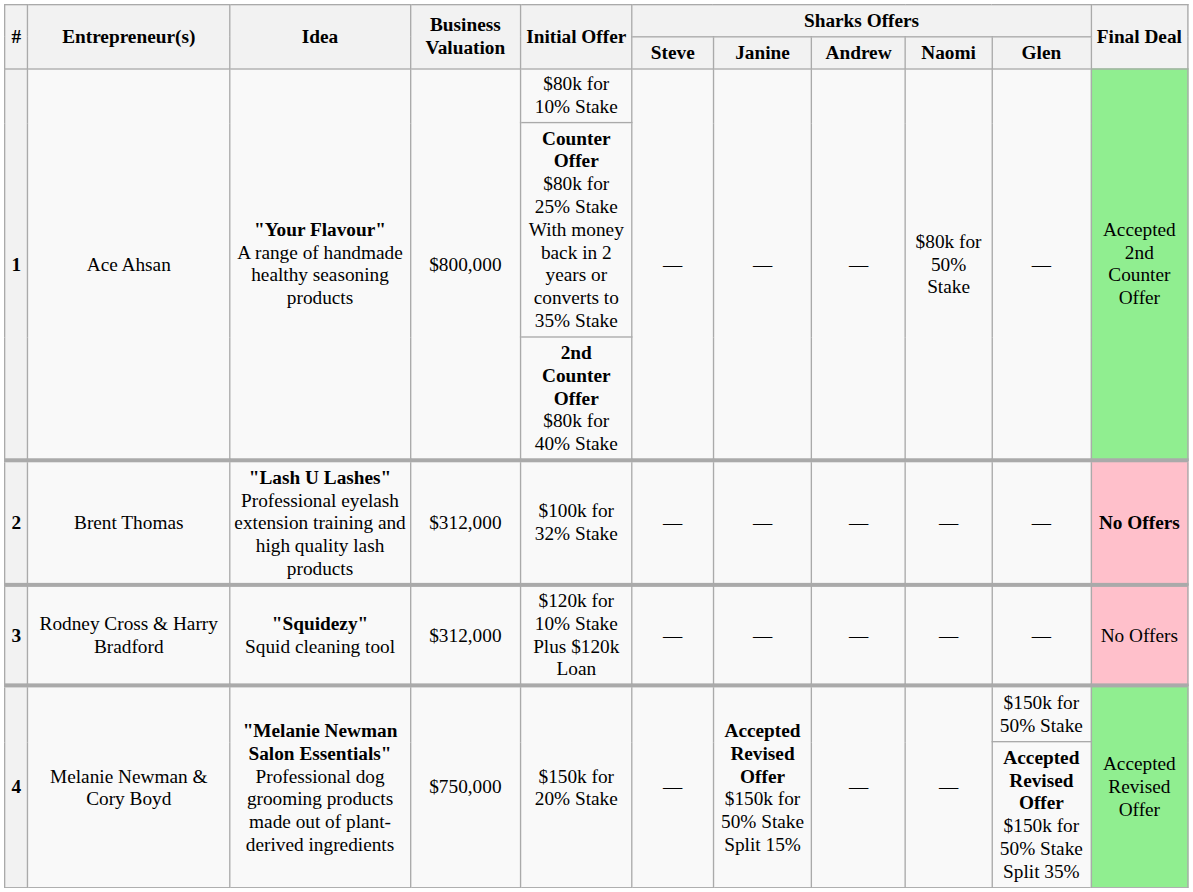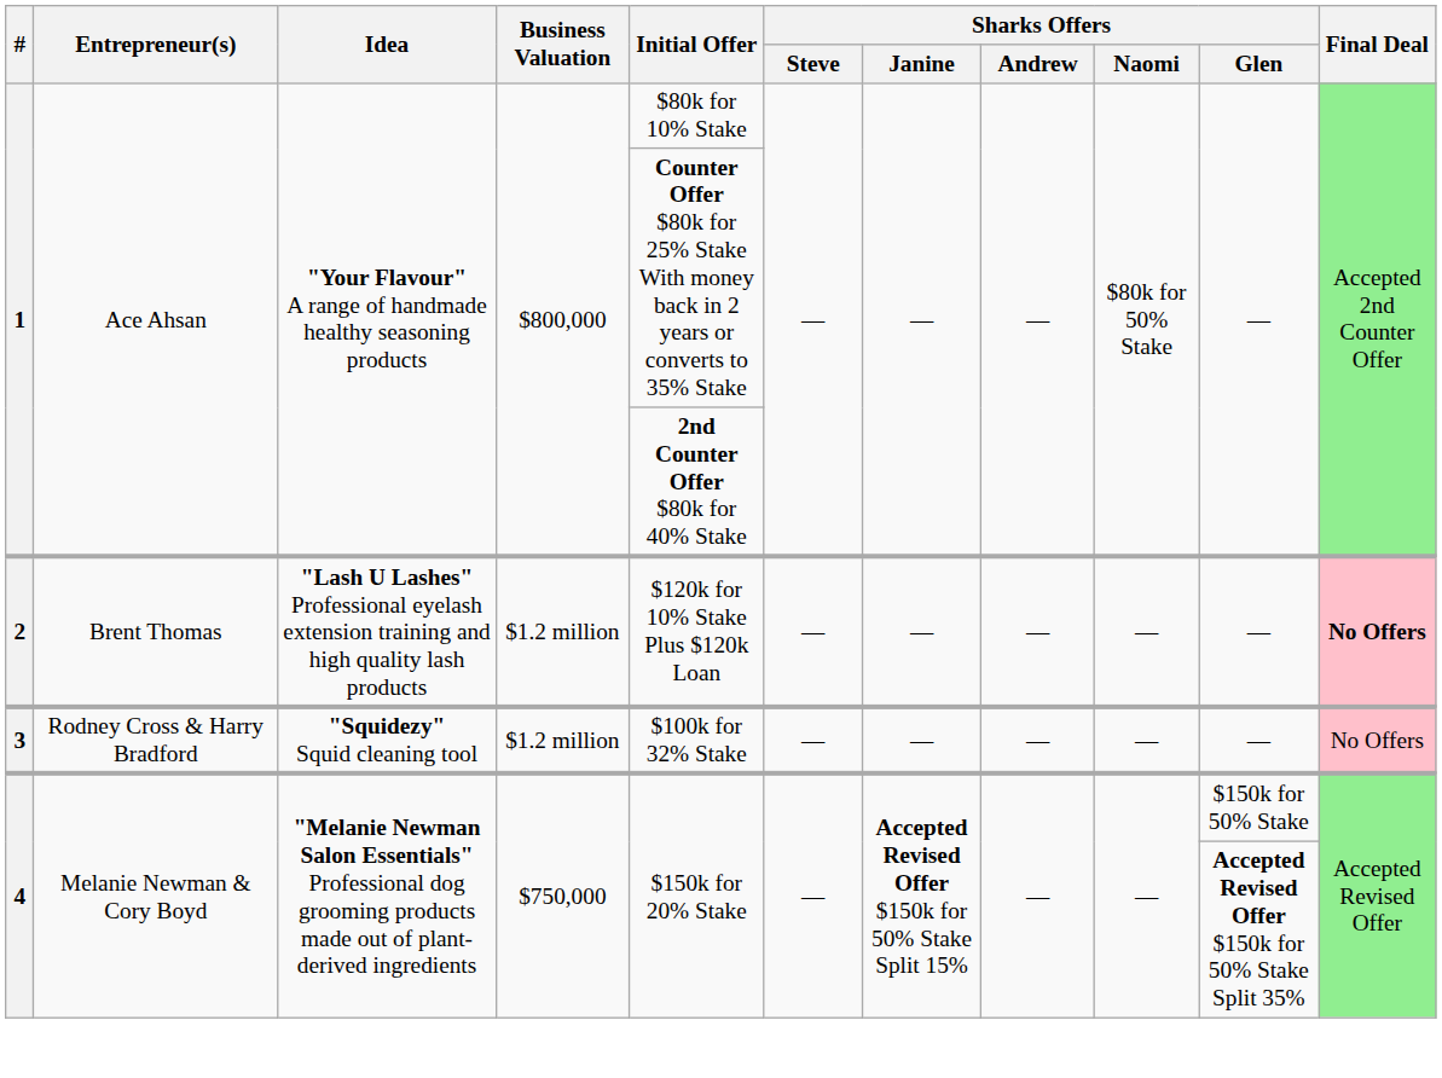 <table class="wikitable plainrowheaders" style="font-size:90%; text-align:center; width: 100%; margin-left: auto; margin-right: auto;">
 <tr>
 <th scope="col" bgcolor="lightgrey" rowspan="2" width="15" align="center">#</th>
 <th scope="col" bgcolor="lightgrey" rowspan="2" width="200" align="center">Entrepreneur(s)</th>
 <th scope="col" bgcolor="lightgrey" rowspan="2" width="200" align="center">Idea</th>
 <th scope="col" bgcolor="lightgrey" rowspan="2" width="95" align="center">Business Valuation</th>
 <th scope="col" bgcolor="lightgrey" rowspan="2" width="110" align="center">Initial Offer</th>
 <th scope="col" bgcolor="lightgrey" colspan="5">Sharks Offers</th>
 <th scope="col" bgcolor="lightgrey" rowspan="2" width="80" align="center">Final Deal</th>
 </tr>
 <tr>
 <th width="80" align="center"><strong>Steve</strong></th>
 <th width="80" align="center"><strong>Janine</strong></th>
 <th width="80" align="center"><strong>Andrew</strong></th>
 <th width="80" align="center"><strong>Naomi</strong></th>
 <th width="80" align="center"><strong>Glen</strong></th>
 </tr>
 <tr>
 <th rowspan="3">1</th>
 <td rowspan="3">Ace Ahsan</td>
 <td rowspan="3"><strong>"Your Flavour"</strong><br> A range of handmade healthy seasoning products</td>
 <td rowspan="3">$800,000</td>
 <td>$80k for 10% Stake</td>
 <td rowspan="3">—</td>
 <td rowspan="3">—</td>
 <td rowspan="3">—</td>
 <td rowspan="3">$80k for 50% Stake</td>
 <td rowspan="3">—</td>
 <td rowspan="3" bgcolor="lightgreen">Accepted 2nd Counter Offer</td>
 </tr>
 <tr>
 <td><strong>Counter Offer</strong><br>$80k for 25% Stake<br>With money back in 2 years or converts to 35% Stake</td>
 </tr>
 <tr>
 <td><strong>2nd Counter Offer</strong><br>$80k for 40% Stake</td>
 </tr>
 <tr>
 </tr>
 <tr style="border-top:3px solid #aaa;">
 <th>2</th>
 <td>Brent Thomas</td>
 <td><strong>"Lash U Lashes"</strong><br> Professional eyelash extension training and high quality lash products</td>
-<td>$312,000</td>
-<td>$100k for 32% Stake</td>
+<td>$1.2 million</td>
+<td>$120k for 10% Stake <br> Plus $120k Loan</td>
 <td>—</td>
 <td>—</td>
 <td>—</td>
 <td>—</td>
 <td>—</td>
 <td bgcolor="pink"><strong>No Offers</strong></td>
 </tr>
 <tr>
 </tr>
 <tr style="border-top:3px solid #aaa;">
 <th>3</th>
 <td>Rodney Cross & Harry Bradford</td>
 <td><strong>"Squidezy"</strong><br> Squid cleaning tool</td>
-<td>$312,000</td>
-<td>$120k for 10% Stake <br> Plus $120k Loan</td>
+<td>$1.2 million</td>
+<td>$100k for 32% Stake</td>
 <td>—</td>
 <td>—</td>
 <td>—</td>
 <td>—</td>
 <td>—</td>
 <td bgcolor="pink">No Offers</td>
 </tr>
 <tr>
 </tr>
 <tr style="border-top:3px solid #aaa;">
 <th rowspan="2">4</th>
 <td rowspan="2">Melanie Newman & Cory Boyd</td>
 <td rowspan="2"><strong>"Melanie Newman Salon Essentials"</strong><br> Professional dog grooming products made out of plant-derived ingredients</td>
 <td rowspan="2">$750,000</td>
 <td rowspan="2">$150k for 20% Stake</td>
 <td rowspan="2">—</td>
 <td rowspan="2"><strong>Accepted Revised Offer</strong><br>$150k for 50% Stake<br>Split 15%</td>
 <td rowspan="2">—</td>
 <td rowspan="2">—</td>
 <td>$150k for 50% Stake</td>
 <td rowspan="2" bgcolor="lightgreen">Accepted Revised Offer</td>
 </tr>
 <tr>
 <td><strong>Accepted Revised Offer</strong><br>$150k for 50% Stake<br>Split 35%</td>
 </tr>
 </table>
